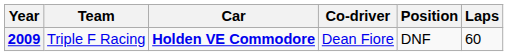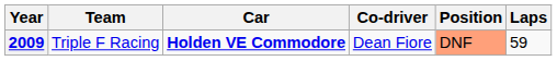 <table class="wikitable" style="font-size: 95%;">
 <tr>
 <th>Year</th>
 <th>Team</th>
 <th>Car</th>
 <th>Co-driver</th>
 <th>Position</th>
 <th>Laps</th>
 </tr>
 <tr>
 <th><a href='#'>2009</a></th>
 <td><a href='#'>Triple F Racing</a></td>
 <td><strong><a href='#'>Holden VE Commodore</a></strong></td>
 <td> <a href='#'>Dean Fiore</a></td>
-<td>DNF</td>
-<td>60</td>
+<td style="background: lightsalmon;">DNF</td>
+<td>59</td>
 </tr>
 </table>
